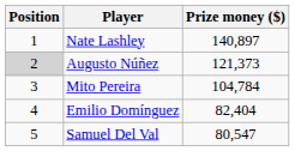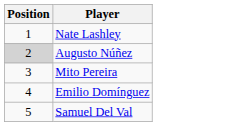 <table class=wikitable>
 <tr>
 <th>Position</th>
 <th>Player</th>
-<th>Prize money ($)</th>
 </tr>
 <tr>
 <td align=center>1</td>
 <td> <a href='#'>Nate Lashley</a></td>
-<td align=center>140,897</td>
 </tr>
 <tr>
 <td align=center style="background: lightgrey;">2</td>
 <td> <a href='#'>Augusto Núñez</a></td>
-<td align=center>121,373</td>
 </tr>
 <tr>
 <td align=center>3</td>
 <td> <a href='#'>Mito Pereira</a></td>
-<td align=center>104,784</td>
 </tr>
 <tr>
 <td align=center>4</td>
 <td> <a href='#'>Emilio Domínguez</a></td>
-<td align=center>82,404</td>
 </tr>
 <tr>
 <td align=center>5</td>
 <td> <a href='#'>Samuel Del Val</a></td>
-<td align=center>80,547</td>
 </tr>
 </table>
